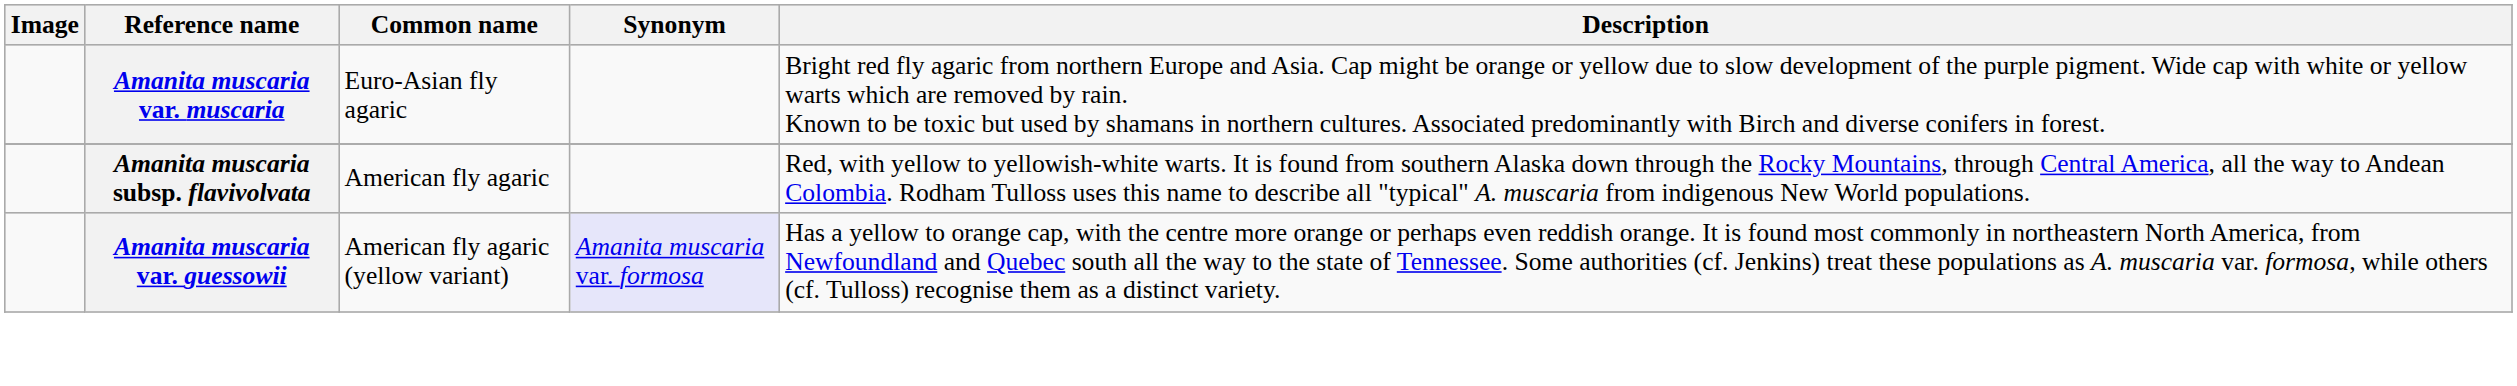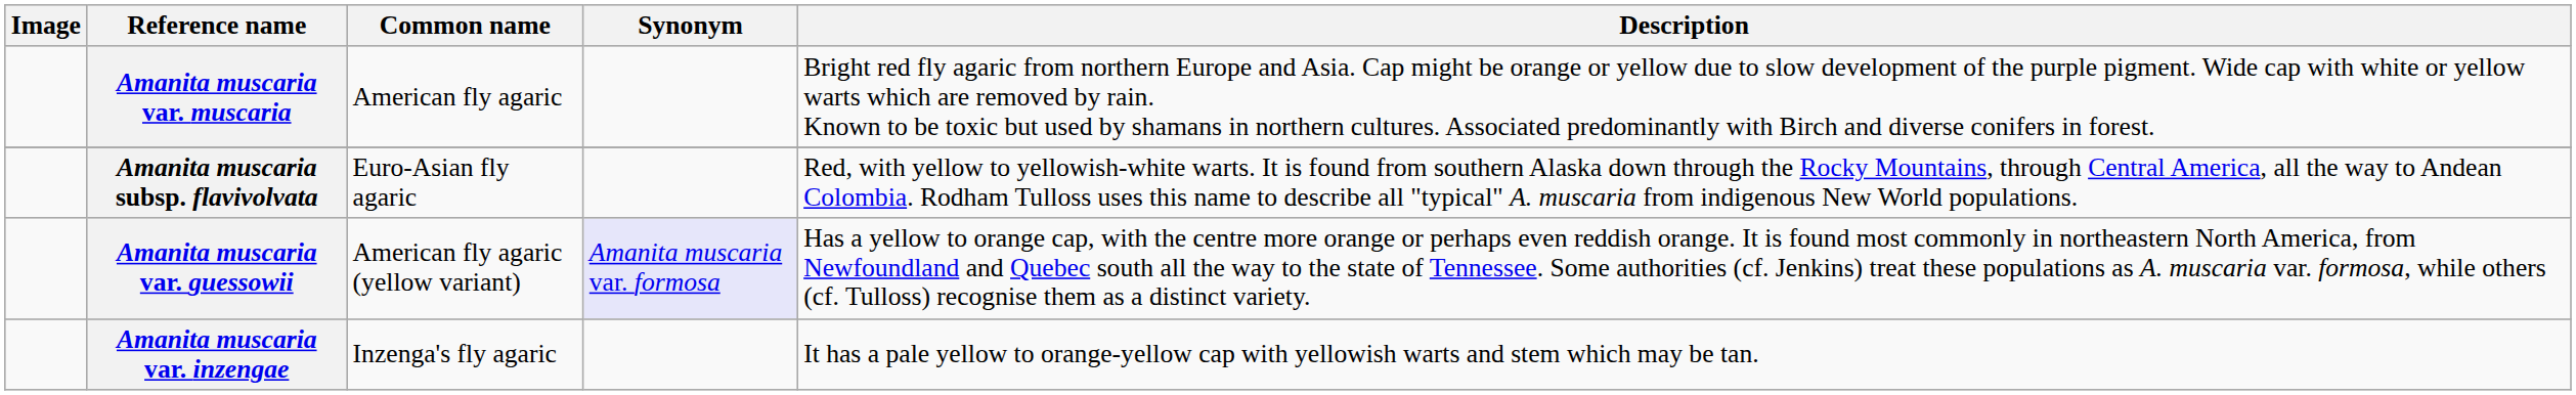 <table class="wikitable">
 <tr>
 <th>Image</th>
 <th>Reference name</th>
 <th>Common name</th>
 <th>Synonym</th>
 <th>Description</th>
 </tr>
 <tr>
 <td></td>
 <th><a href='#'><em>Amanita muscaria</em> var. <em>muscaria</em></a></th>
-<td>Euro-Asian fly agaric</td>
+<td>American fly agaric</td>
 <td></td>
 <td>Bright red fly agaric from northern Europe and Asia. Cap might be orange or yellow due to slow development of the purple pigment. Wide cap with white or yellow warts which are removed by rain.<br>Known to be toxic but used by shamans in northern cultures. Associated predominantly with Birch and diverse conifers in forest.</td>
 </tr>
 <tr>
 </tr>
 <tr>
 <td></td>
 <th><em>Amanita muscaria</em> subsp. <em>flavivolvata</em></th>
-<td>American fly agaric</td>
+<td>Euro-Asian fly agaric</td>
 <td></td>
 <td>Red, with yellow to yellowish-white warts. It is found from southern Alaska down through the <a href='#'>Rocky Mountains</a>, through <a href='#'>Central America</a>, all the way to Andean <a href='#'>Colombia</a>. Rodham Tulloss uses this name to describe all "typical" <em>A. muscaria</em> from indigenous New World populations.</td>
 </tr>
 <tr>
 <td></td>
 <th><a href='#'><em>Amanita muscaria</em> var. <em>guessowii</em></a></th>
 <td>American fly agaric (yellow variant)</td>
 <td style="background: lavender;"><a href='#'><em>Amanita muscaria</em> var. <em>formosa</em></a></td>
 <td>Has a yellow to orange cap, with the centre more orange or perhaps even reddish orange. It is found most commonly in northeastern North America, from <a href='#'>Newfoundland</a> and <a href='#'>Quebec</a> south all the way to the state of <a href='#'>Tennessee</a>. Some authorities (cf. Jenkins) treat these populations as <em>A. muscaria</em> var. <em>formosa</em>, while others (cf. Tulloss) recognise them as a distinct variety.</td>
 </tr>
+<tr>
+<td></td>
+<th><a href='#'><em>Amanita muscaria</em> var. <em>inzengae</em></a></th>
+<td>Inzenga's fly agaric</td>
+<td></td>
+<td>It has a pale yellow to orange-yellow cap with yellowish warts and stem which may be tan.</td>
+</tr>
 </table>
